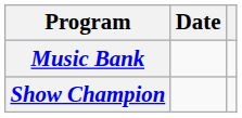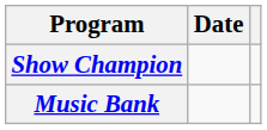 <table class="wikitable plainrowheaders sortable" style="text-align:center">
 <tr>
 <th scope="col">Program</th>
 <th scope="col">Date</th>
 <th scope="col" class="unsortable"></th>
 </tr>
 <tr>
+<th scope="row"><em><a href='#'>Show Champion</a></em></th>
+<td></td>
+<td></td>
+</tr>
+<tr>
 <th scope="row"><em><a href='#'>Music Bank</a></em></th>
 <td></td>
 <td></td>
 </tr>
-<tr>
-<th scope="row"><em><a href='#'>Show Champion</a></em></th>
-<td></td>
-<td></td>
-</tr>
 </table>
